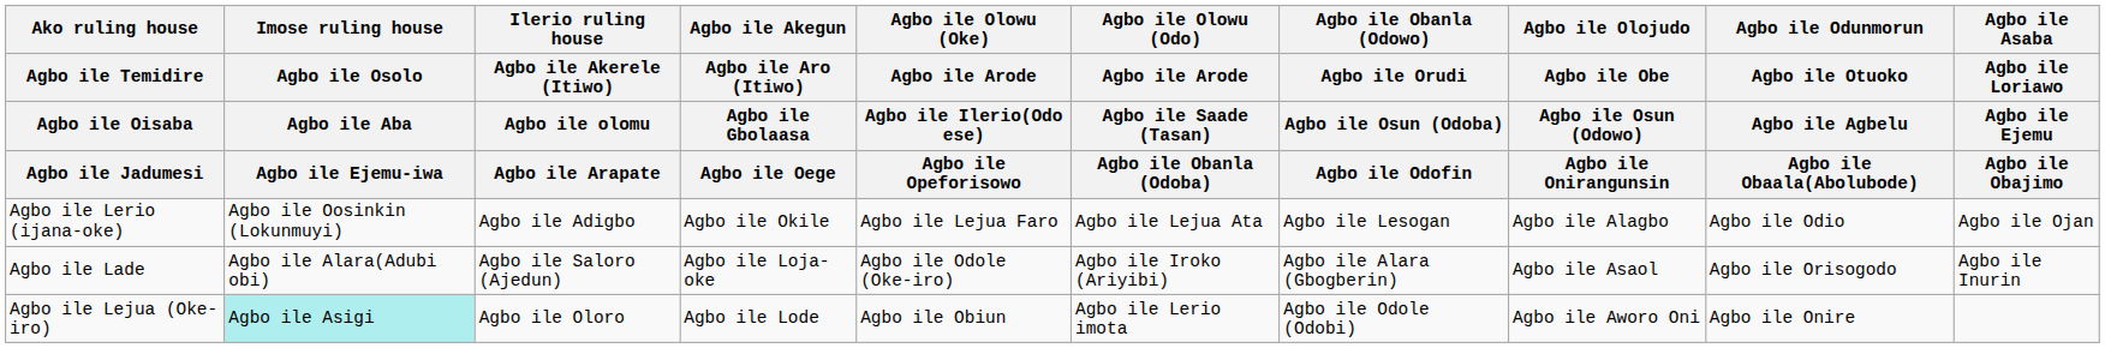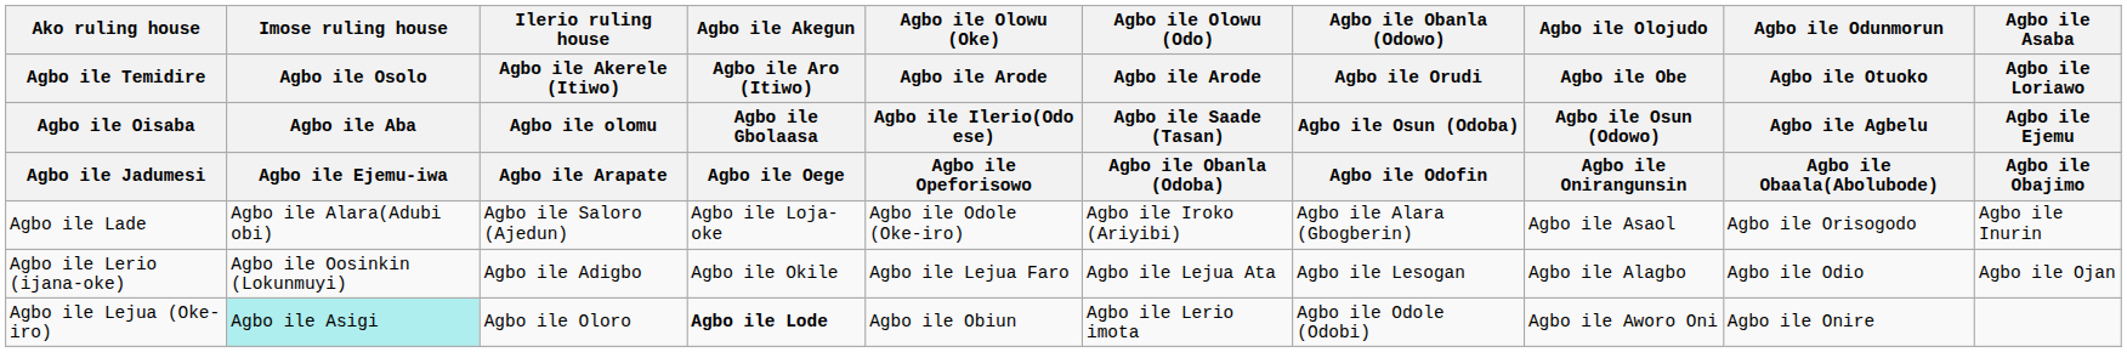 <table class="wikitable">
 <tr>
 <th>Ako ruling house</th>
 <th>Imose ruling house</th>
 <th>Ilerio ruling house</th>
 <th>Agbo ile Akegun</th>
 <th>Agbo ile Olowu (Oke)</th>
 <th>Agbo ile Olowu (Odo)</th>
 <th>Agbo ile Obanla (Odowo)</th>
 <th>Agbo ile Olojudo</th>
 <th>Agbo ile Odunmorun</th>
 <th>Agbo ile Asaba</th>
 </tr>
 <tr>
 <th>Agbo ile Temidire</th>
 <th>Agbo ile Osolo</th>
 <th>Agbo ile Akerele (Itiwo)</th>
 <th>Agbo ile Aro (Itiwo)</th>
 <th>Agbo ile Arode</th>
 <th>Agbo ile Arode</th>
 <th>Agbo ile Orudi</th>
 <th>Agbo ile Obe</th>
 <th>Agbo ile Otuoko</th>
 <th>Agbo ile Loriawo</th>
 </tr>
 <tr>
 <th>Agbo ile Oisaba</th>
 <th>Agbo ile Aba</th>
 <th>Agbo ile olomu</th>
 <th>Agbo ile Gbolaasa</th>
 <th>Agbo ile Ilerio(Odo ese)</th>
 <th>Agbo ile Saade (Tasan)</th>
 <th>Agbo ile Osun (Odoba)</th>
 <th>Agbo ile Osun (Odowo)</th>
 <th>Agbo ile Agbelu</th>
 <th>Agbo ile Ejemu</th>
 </tr>
 <tr>
 <th>Agbo ile Jadumesi</th>
 <th>Agbo ile Ejemu-iwa</th>
 <th>Agbo ile Arapate</th>
 <th>Agbo ile Oege</th>
 <th>Agbo ile Opeforisowo</th>
 <th>Agbo ile Obanla (Odoba)</th>
 <th>Agbo ile Odofin</th>
 <th>Agbo ile Onirangunsin</th>
 <th>Agbo ile Obaala(Abolubode)</th>
 <th>Agbo ile Obajimo</th>
 </tr>
 <tr>
+<td>Agbo ile Lade</td>
+<td>Agbo ile Alara(Adubi obi)</td>
+<td>Agbo ile Saloro (Ajedun)</td>
+<td>Agbo ile Loja-oke</td>
+<td>Agbo ile Odole (Oke-iro)</td>
+<td>Agbo ile Iroko (Ariyibi)</td>
+<td>Agbo ile Alara (Gbogberin)</td>
+<td>Agbo ile Asaol</td>
+<td>Agbo ile Orisogodo</td>
+<td>Agbo ile Inurin</td>
+</tr>
+<tr>
 <td>Agbo ile Lerio (ijana-oke)</td>
 <td>Agbo ile Oosinkin (Lokunmuyi)</td>
 <td>Agbo ile Adigbo</td>
 <td>Agbo ile Okile</td>
 <td>Agbo ile Lejua Faro</td>
 <td>Agbo ile Lejua Ata</td>
 <td>Agbo ile Lesogan</td>
 <td>Agbo ile Alagbo</td>
 <td>Agbo ile Odio</td>
 <td>Agbo ile Ojan</td>
 </tr>
 <tr>
-<td>Agbo ile Lade</td>
-<td>Agbo ile Alara(Adubi obi)</td>
-<td>Agbo ile Saloro (Ajedun)</td>
-<td>Agbo ile Loja-oke</td>
-<td>Agbo ile Odole (Oke-iro)</td>
-<td>Agbo ile Iroko (Ariyibi)</td>
-<td>Agbo ile Alara (Gbogberin)</td>
-<td>Agbo ile Asaol</td>
-<td>Agbo ile Orisogodo</td>
-<td>Agbo ile Inurin</td>
-</tr>
-<tr>
 <td>Agbo ile Lejua (Oke-iro)</td>
 <td style="background: paleturquoise;">Agbo ile Asigi</td>
 <td>Agbo ile Oloro</td>
-<td>Agbo ile Lode</td>
+<td><strong>Agbo ile Lode</strong></td>
 <td>Agbo ile Obiun</td>
 <td>Agbo ile Lerio imota</td>
 <td>Agbo ile Odole (Odobi)</td>
 <td>Agbo ile Aworo Oni</td>
 <td>Agbo ile Onire</td>
 <td></td>
 </tr>
 </table>
